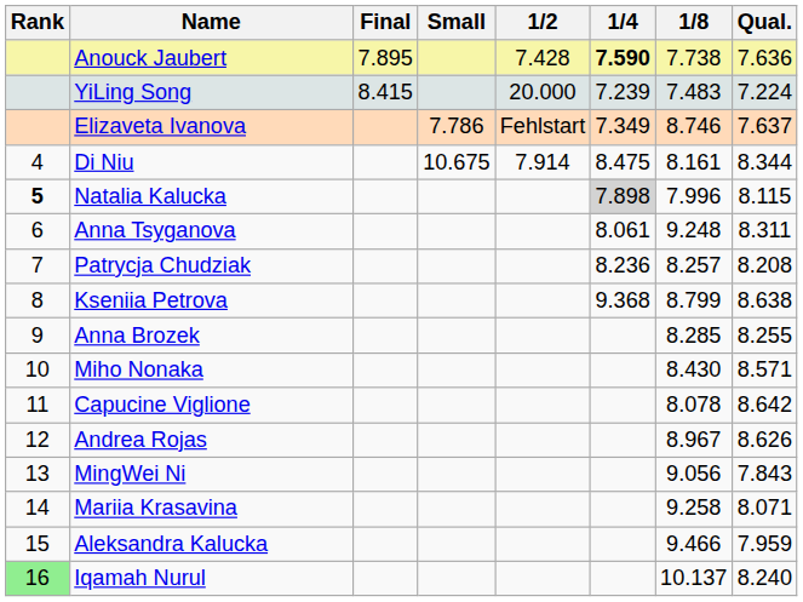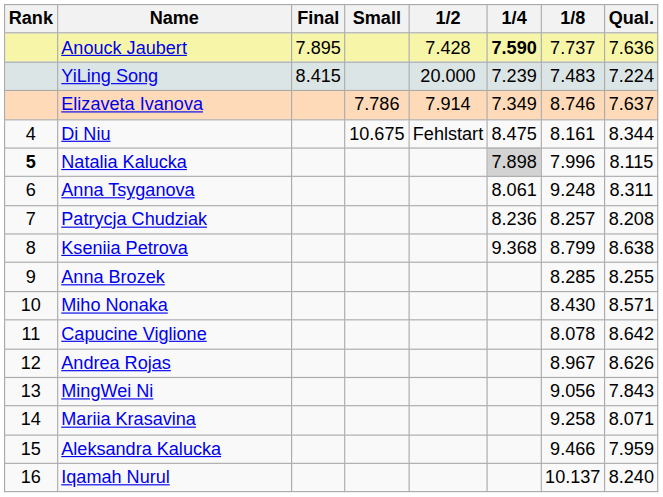 <table class="wikitable sortable" style="text-align:center">
 <tr>
 <th>Rank</th>
 <th width="200">Name</th>
 <th width="35">Final</th>
 <th width="35">Small</th>
 <th width="35">1/2</th>
 <th width="35">1/4</th>
 <th width="35">1/8</th>
 <th width="35">Qual.</th>
 </tr>
 <tr bgcolor="#F7F6A8">
 <td></td>
 <td align="left"> <a href='#'>Anouck Jaubert</a></td>
 <td>7.895</td>
 <td></td>
 <td>7.428</td>
 <td><strong>7.590</strong></td>
-<td>7.738</td>
+<td>7.737</td>
 <td>7.636</td>
 </tr>
 <tr bgcolor="#DCE5E5">
 <td></td>
 <td align="left"> <a href='#'>YiLing Song</a></td>
 <td>8.415</td>
 <td></td>
 <td>20.000</td>
 <td>7.239</td>
 <td>7.483</td>
 <td>7.224</td>
 </tr>
 <tr bgcolor="#FFDAB9">
 <td></td>
 <td align="left"> <a href='#'>Elizaveta Ivanova</a></td>
 <td></td>
 <td>7.786</td>
-<td>Fehlstart</td>
+<td>7.914</td>
 <td>7.349</td>
 <td>8.746</td>
 <td>7.637</td>
 </tr>
 <tr>
 <td>4</td>
 <td align="left"> <a href='#'>Di Niu</a></td>
 <td></td>
 <td>10.675</td>
-<td>7.914</td>
+<td>Fehlstart</td>
 <td>8.475</td>
 <td>8.161</td>
 <td>8.344</td>
 </tr>
 <tr>
 <td><strong>5</strong></td>
 <td align="left"> <a href='#'>Natalia Kalucka</a></td>
 <td></td>
 <td></td>
 <td></td>
 <td style="background: lightgrey;">7.898</td>
 <td>7.996</td>
 <td>8.115</td>
 </tr>
 <tr>
 <td>6</td>
 <td align="left"> <a href='#'>Anna Tsyganova</a></td>
 <td></td>
 <td></td>
 <td></td>
 <td>8.061</td>
 <td>9.248</td>
 <td>8.311</td>
 </tr>
 <tr>
 <td>7</td>
 <td align="left"> <a href='#'>Patrycja Chudziak</a></td>
 <td></td>
 <td></td>
 <td></td>
 <td>8.236</td>
 <td>8.257</td>
 <td>8.208</td>
 </tr>
 <tr>
 <td>8</td>
 <td align="left"> <a href='#'>Kseniia Petrova</a></td>
 <td></td>
 <td></td>
 <td></td>
 <td>9.368</td>
 <td>8.799</td>
 <td>8.638</td>
 </tr>
 <tr>
 <td>9</td>
 <td align="left"> <a href='#'>Anna Brozek</a></td>
 <td></td>
 <td></td>
 <td></td>
 <td></td>
 <td>8.285</td>
 <td>8.255</td>
 </tr>
 <tr>
 <td>10</td>
 <td align="left"> <a href='#'>Miho Nonaka</a></td>
 <td></td>
 <td></td>
 <td></td>
 <td></td>
 <td>8.430</td>
 <td>8.571</td>
 </tr>
 <tr>
 <td>11</td>
 <td align="left"> <a href='#'>Capucine Viglione</a></td>
 <td></td>
 <td></td>
 <td></td>
 <td></td>
 <td>8.078</td>
 <td>8.642</td>
 </tr>
 <tr>
 <td>12</td>
 <td align="left"> <a href='#'>Andrea Rojas</a></td>
 <td></td>
 <td></td>
 <td></td>
 <td></td>
 <td>8.967</td>
 <td>8.626</td>
 </tr>
 <tr>
 <td>13</td>
 <td align="left"> <a href='#'>MingWei Ni</a></td>
 <td></td>
 <td></td>
 <td></td>
 <td></td>
 <td>9.056</td>
 <td>7.843</td>
 </tr>
 <tr>
 <td>14</td>
 <td align="left"> <a href='#'>Mariia Krasavina</a></td>
 <td></td>
 <td></td>
 <td></td>
 <td></td>
 <td>9.258</td>
 <td>8.071</td>
 </tr>
 <tr>
 <td>15</td>
 <td align="left"> <a href='#'>Aleksandra Kalucka</a></td>
 <td></td>
 <td></td>
 <td></td>
 <td></td>
 <td>9.466</td>
 <td>7.959</td>
 </tr>
 <tr>
-<td style="background: lightgreen;">16</td>
+<td>16</td>
 <td align="left"> <a href='#'>Iqamah Nurul</a></td>
 <td></td>
 <td></td>
 <td></td>
 <td></td>
 <td>10.137</td>
 <td>8.240</td>
 </tr>
 </table>
